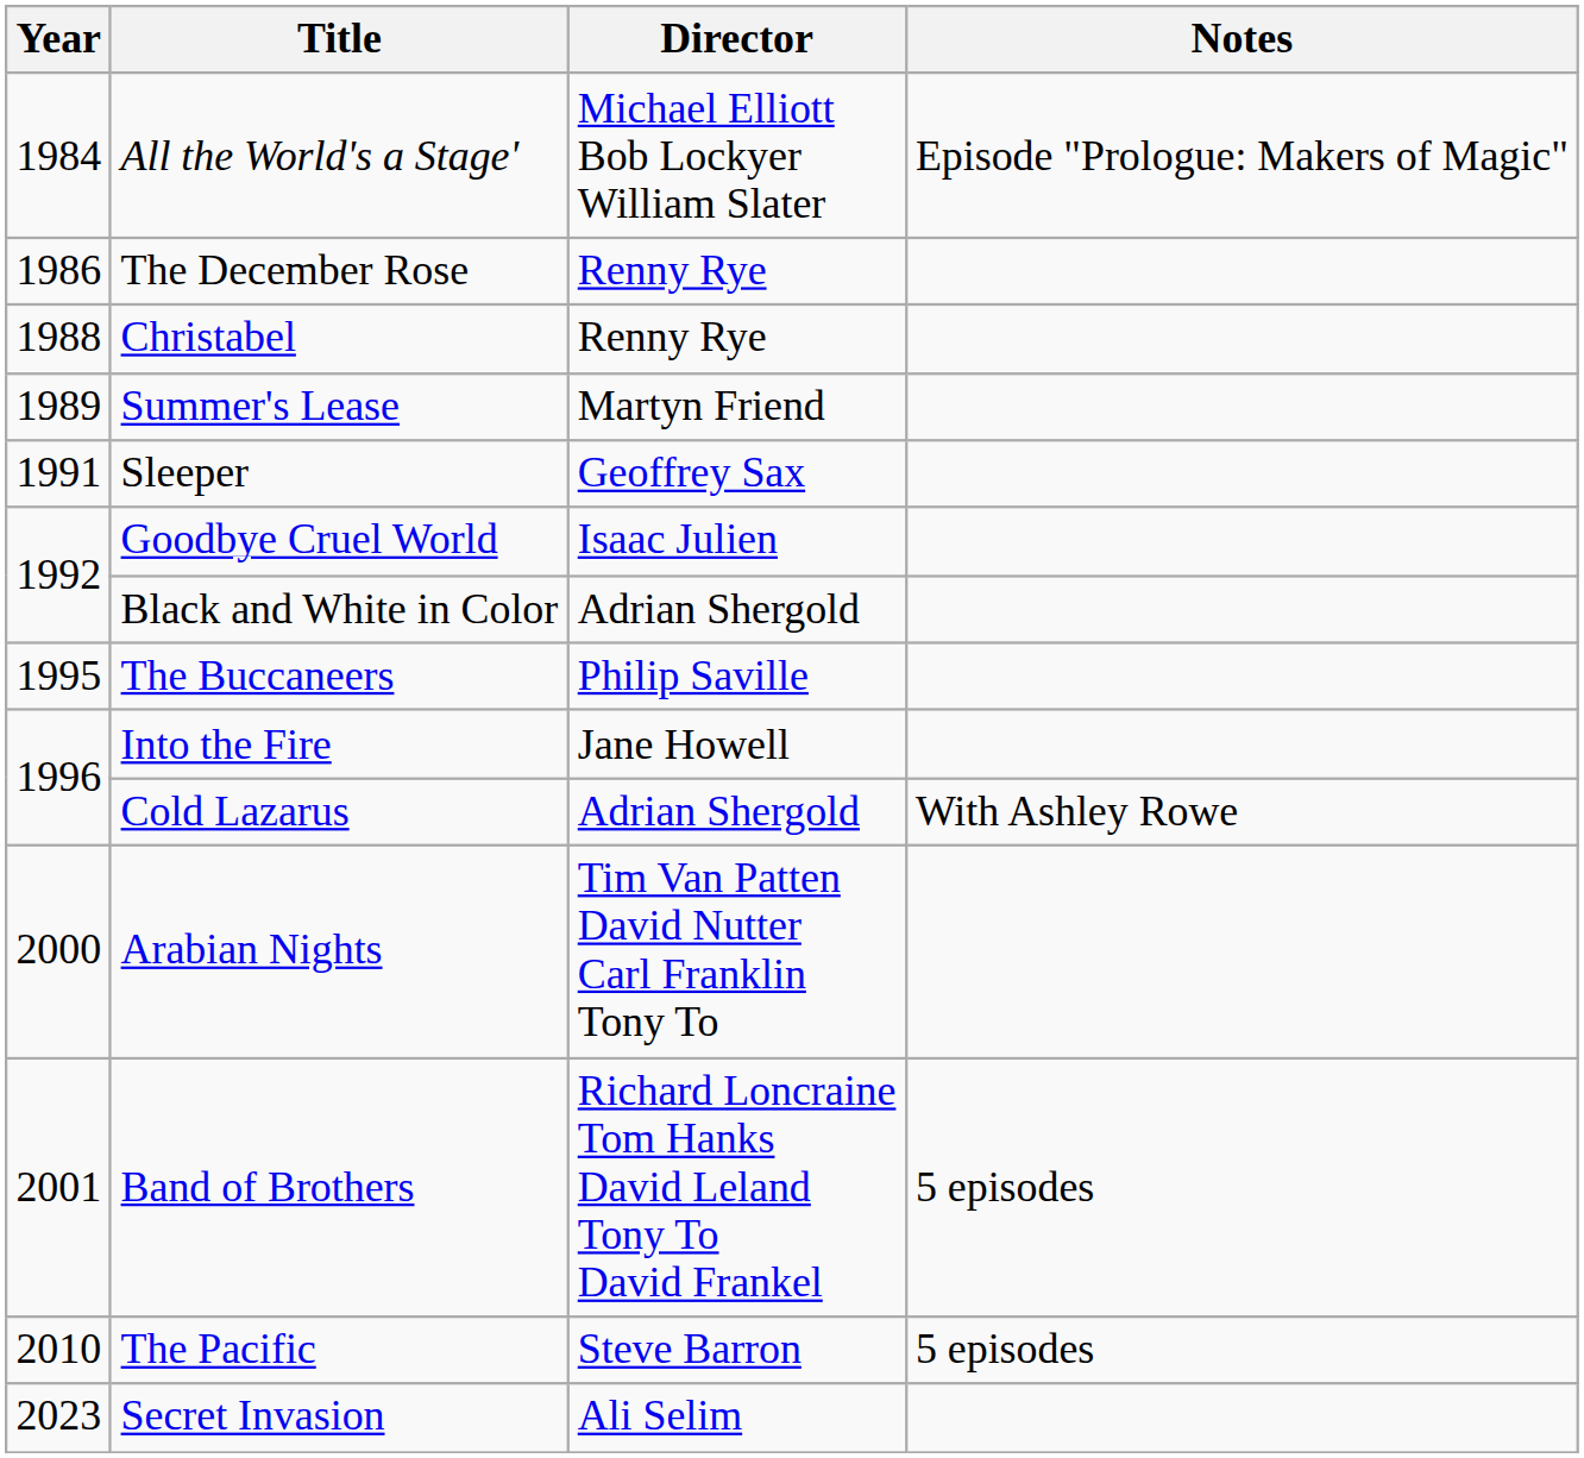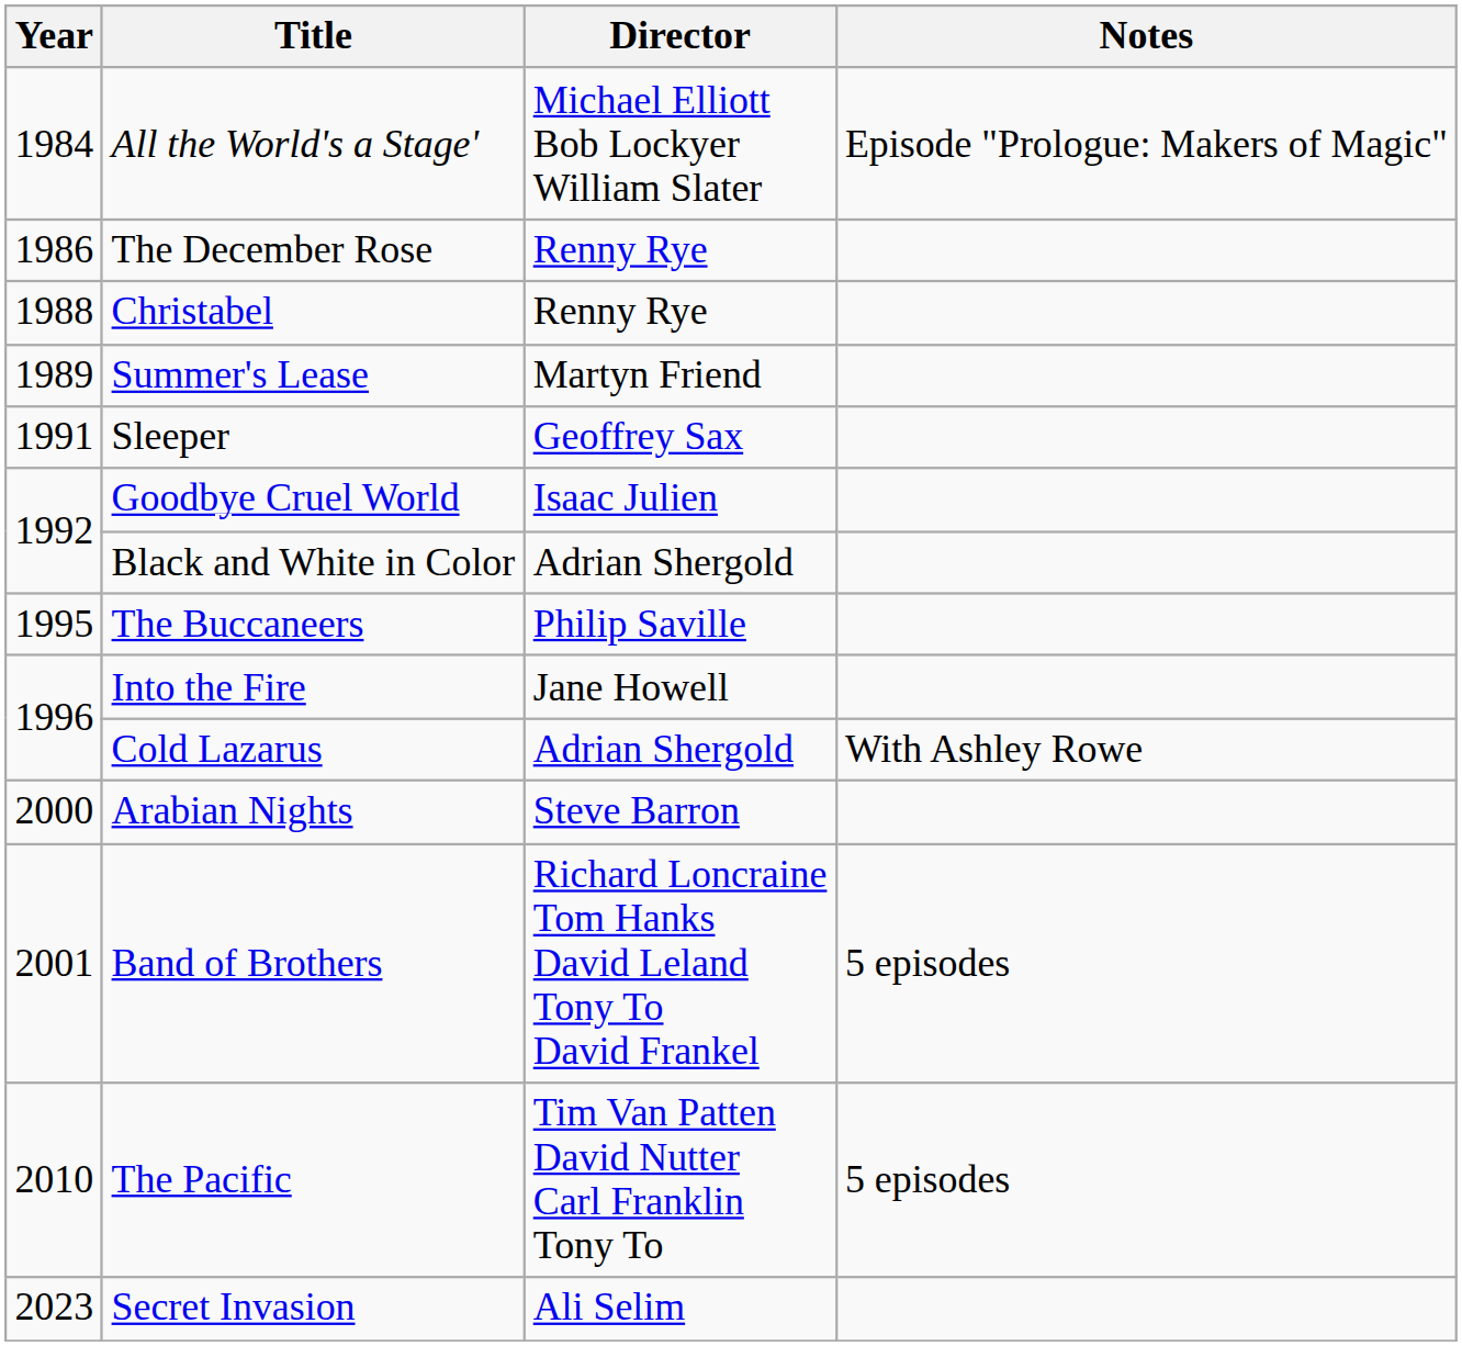 <table class="wikitable">
 <tr>
 <th>Year</th>
 <th>Title</th>
 <th>Director</th>
 <th>Notes</th>
 </tr>
 <tr>
 <td>1984</td>
 <td><em>All the World's a Stage'</td>
 <td><a href='#'>Michael Elliott</a><br>Bob Lockyer<br>William Slater</td>
 <td>Episode "Prologue: Makers of Magic"</td>
 </tr>
 <tr>
 <td>1986</td>
 <td></em>The December Rose<em></td>
 <td><a href='#'>Renny Rye</a></td>
 <td></td>
 </tr>
 <tr>
 <td>1988</td>
 <td></em><a href='#'>Christabel</a><em></td>
 <td>Renny Rye</td>
 <td></td>
 </tr>
 <tr>
 <td>1989</td>
 <td></em><a href='#'>Summer's Lease</a><em></td>
 <td>Martyn Friend</td>
 <td></td>
 </tr>
 <tr>
 <td>1991</td>
 <td></em>Sleeper<em></td>
 <td><a href='#'>Geoffrey Sax</a></td>
 <td></td>
 </tr>
 <tr>
 <td rowspan=2>1992</td>
 <td></em><a href='#'>Goodbye Cruel World</a><em></td>
 <td><a href='#'>Isaac Julien</a></td>
 <td></td>
 </tr>
 <tr>
 <td></em>Black and White in Color<em></td>
 <td>Adrian Shergold</td>
 <td></td>
 </tr>
 <tr>
 <td>1995</td>
 <td></em><a href='#'>The Buccaneers</a><em></td>
 <td><a href='#'>Philip Saville</a></td>
 <td></td>
 </tr>
 <tr>
 <td rowspan=2>1996</td>
 <td></em><a href='#'>Into the Fire</a><em></td>
 <td>Jane Howell</td>
 <td></td>
 </tr>
 <tr>
 <td></em><a href='#'>Cold Lazarus</a><em></td>
 <td><a href='#'>Adrian Shergold</a></td>
 <td>With Ashley Rowe</td>
 </tr>
 <tr>
 <td>2000</td>
 <td></em><a href='#'>Arabian Nights</a><em></td>
-<td><a href='#'>Tim Van Patten</a><br><a href='#'>David Nutter</a><br><a href='#'>Carl Franklin</a><br>Tony To</td>
+<td><a href='#'>Steve Barron</a></td>
 <td></td>
 </tr>
 <tr>
 <td>2001</td>
 <td></em><a href='#'>Band of Brothers</a><em></td>
 <td><a href='#'>Richard Loncraine</a><br><a href='#'>Tom Hanks</a><br><a href='#'>David Leland</a><br><a href='#'>Tony To</a><br><a href='#'>David Frankel</a></td>
 <td>5 episodes</td>
 </tr>
 <tr>
 <td>2010</td>
 <td></em><a href='#'>The Pacific</a><em></td>
-<td><a href='#'>Steve Barron</a></td>
+<td><a href='#'>Tim Van Patten</a><br><a href='#'>David Nutter</a><br><a href='#'>Carl Franklin</a><br>Tony To</td>
 <td>5 episodes</td>
 </tr>
 <tr>
 <td>2023</td>
 <td></em><a href='#'>Secret Invasion</a><em></td>
 <td><a href='#'>Ali Selim</a></td>
 <td></td>
 </tr>
 </table>
